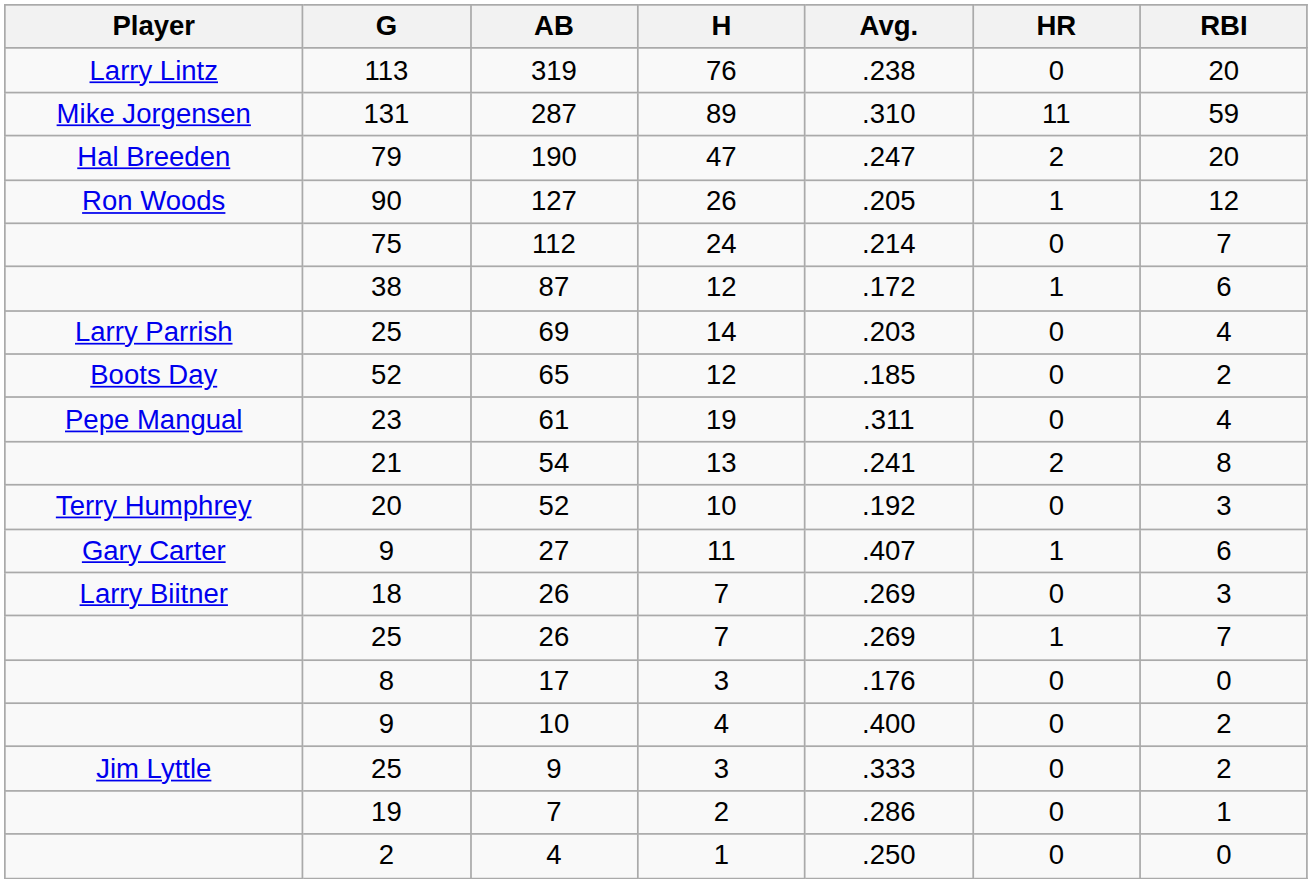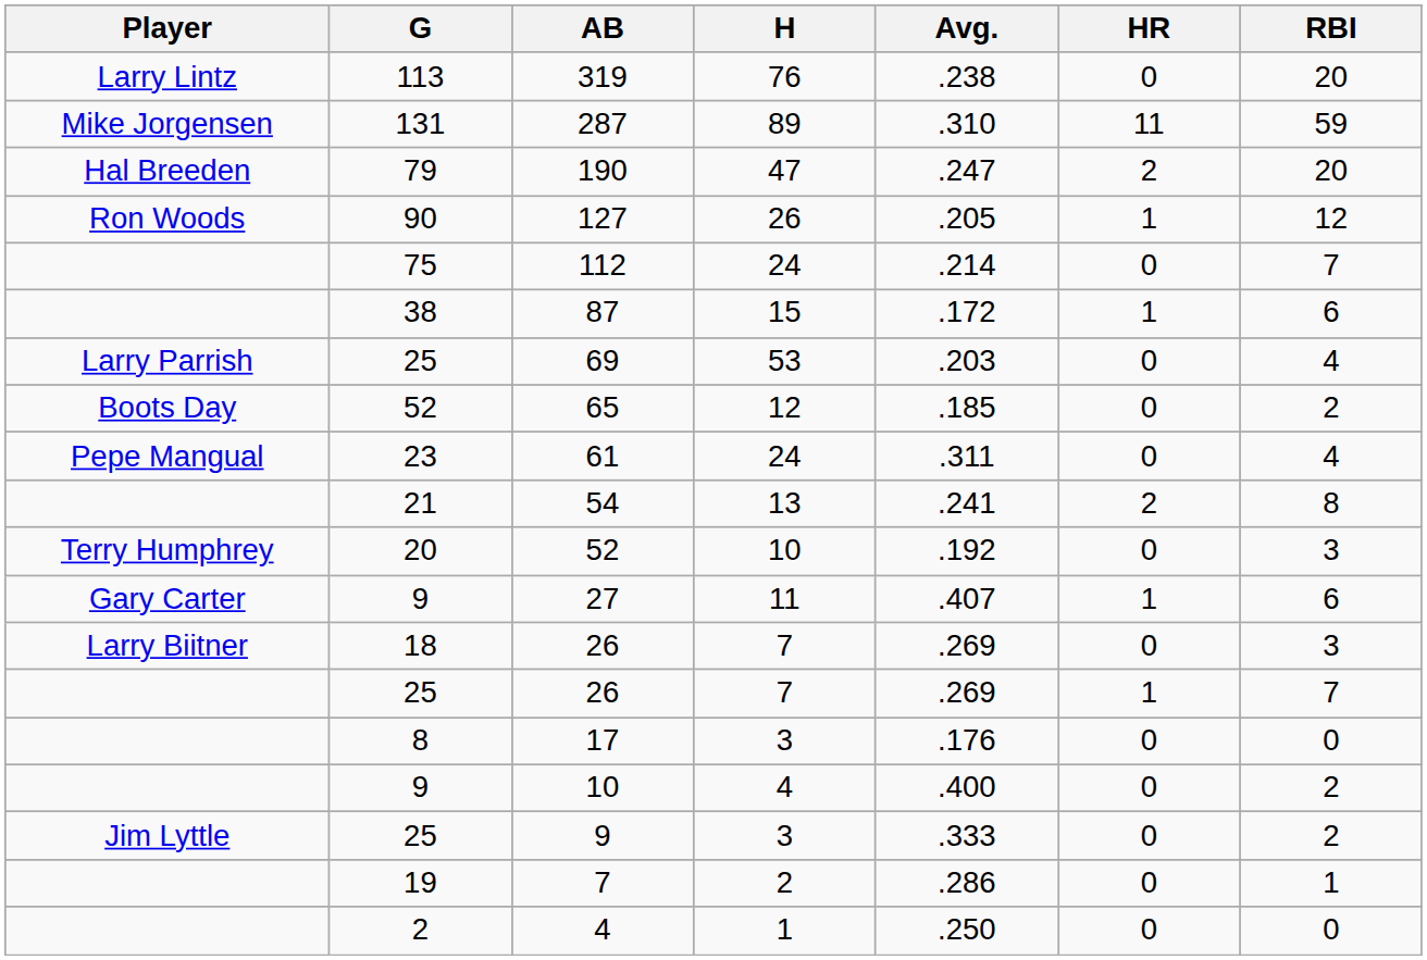 <table class="wikitable sortable">
 <tr>
 <th bgcolor="#DDDDFF" width="16%">Player</th>
 <th bgcolor="#DDDDFF" width="9%">G</th>
 <th bgcolor="#DDDDFF" width="9%">AB</th>
 <th bgcolor="#DDDDFF" width="9%">H</th>
 <th bgcolor="#DDDDFF" width="9%">Avg.</th>
 <th bgcolor="#DDDDFF" width="9%">HR</th>
 <th bgcolor="#DDDDFF" width="9%">RBI</th>
 </tr>
 <tr align="center">
 <td><a href='#'>Larry Lintz</a></td>
 <td>113</td>
 <td>319</td>
 <td>76</td>
 <td>.238</td>
 <td>0</td>
 <td>20</td>
 </tr>
 <tr align=center>
 <td><a href='#'>Mike Jorgensen</a></td>
 <td>131</td>
 <td>287</td>
 <td>89</td>
 <td>.310</td>
 <td>11</td>
 <td>59</td>
 </tr>
 <tr align=center>
 <td><a href='#'>Hal Breeden</a></td>
 <td>79</td>
 <td>190</td>
 <td>47</td>
 <td>.247</td>
 <td>2</td>
 <td>20</td>
 </tr>
 <tr align=center>
 <td><a href='#'>Ron Woods</a></td>
 <td>90</td>
 <td>127</td>
 <td>26</td>
 <td>.205</td>
 <td>1</td>
 <td>12</td>
 </tr>
 <tr align=center>
 <td></td>
 <td>75</td>
 <td>112</td>
 <td>24</td>
 <td>.214</td>
 <td>0</td>
 <td>7</td>
 </tr>
 <tr align="center">
 <td></td>
 <td>38</td>
 <td>87</td>
-<td>12</td>
+<td>15</td>
 <td>.172</td>
 <td>1</td>
 <td>6</td>
 </tr>
 <tr align="center">
 <td><a href='#'>Larry Parrish</a></td>
 <td>25</td>
 <td>69</td>
-<td>14</td>
+<td>53</td>
 <td>.203</td>
 <td>0</td>
 <td>4</td>
 </tr>
 <tr align=center>
 <td><a href='#'>Boots Day</a></td>
 <td>52</td>
 <td>65</td>
 <td>12</td>
 <td>.185</td>
 <td>0</td>
 <td>2</td>
 </tr>
 <tr align=center>
 <td><a href='#'>Pepe Mangual</a></td>
 <td>23</td>
 <td>61</td>
-<td>19</td>
+<td>24</td>
 <td>.311</td>
 <td>0</td>
 <td>4</td>
 </tr>
 <tr align=center>
 <td></td>
 <td>21</td>
 <td>54</td>
 <td>13</td>
 <td>.241</td>
 <td>2</td>
 <td>8</td>
 </tr>
 <tr align="center">
 <td><a href='#'>Terry Humphrey</a></td>
 <td>20</td>
 <td>52</td>
 <td>10</td>
 <td>.192</td>
 <td>0</td>
 <td>3</td>
 </tr>
 <tr align=center>
 <td><a href='#'>Gary Carter</a></td>
 <td>9</td>
 <td>27</td>
 <td>11</td>
 <td>.407</td>
 <td>1</td>
 <td>6</td>
 </tr>
 <tr align=center>
 <td><a href='#'>Larry Biitner</a></td>
 <td>18</td>
 <td>26</td>
 <td>7</td>
 <td>.269</td>
 <td>0</td>
 <td>3</td>
 </tr>
 <tr align=center>
 <td></td>
 <td>25</td>
 <td>26</td>
 <td>7</td>
 <td>.269</td>
 <td>1</td>
 <td>7</td>
 </tr>
 <tr align="center">
 <td></td>
 <td>8</td>
 <td>17</td>
 <td>3</td>
 <td>.176</td>
 <td>0</td>
 <td>0</td>
 </tr>
 <tr align="center">
 <td></td>
 <td>9</td>
 <td>10</td>
 <td>4</td>
 <td>.400</td>
 <td>0</td>
 <td>2</td>
 </tr>
 <tr align="center">
 <td><a href='#'>Jim Lyttle</a></td>
 <td>25</td>
 <td>9</td>
 <td>3</td>
 <td>.333</td>
 <td>0</td>
 <td>2</td>
 </tr>
 <tr align=center>
 <td></td>
 <td>19</td>
 <td>7</td>
 <td>2</td>
 <td>.286</td>
 <td>0</td>
 <td>1</td>
 </tr>
 <tr align="center">
 <td></td>
 <td>2</td>
 <td>4</td>
 <td>1</td>
 <td>.250</td>
 <td>0</td>
 <td>0</td>
 </tr>
 </table>
